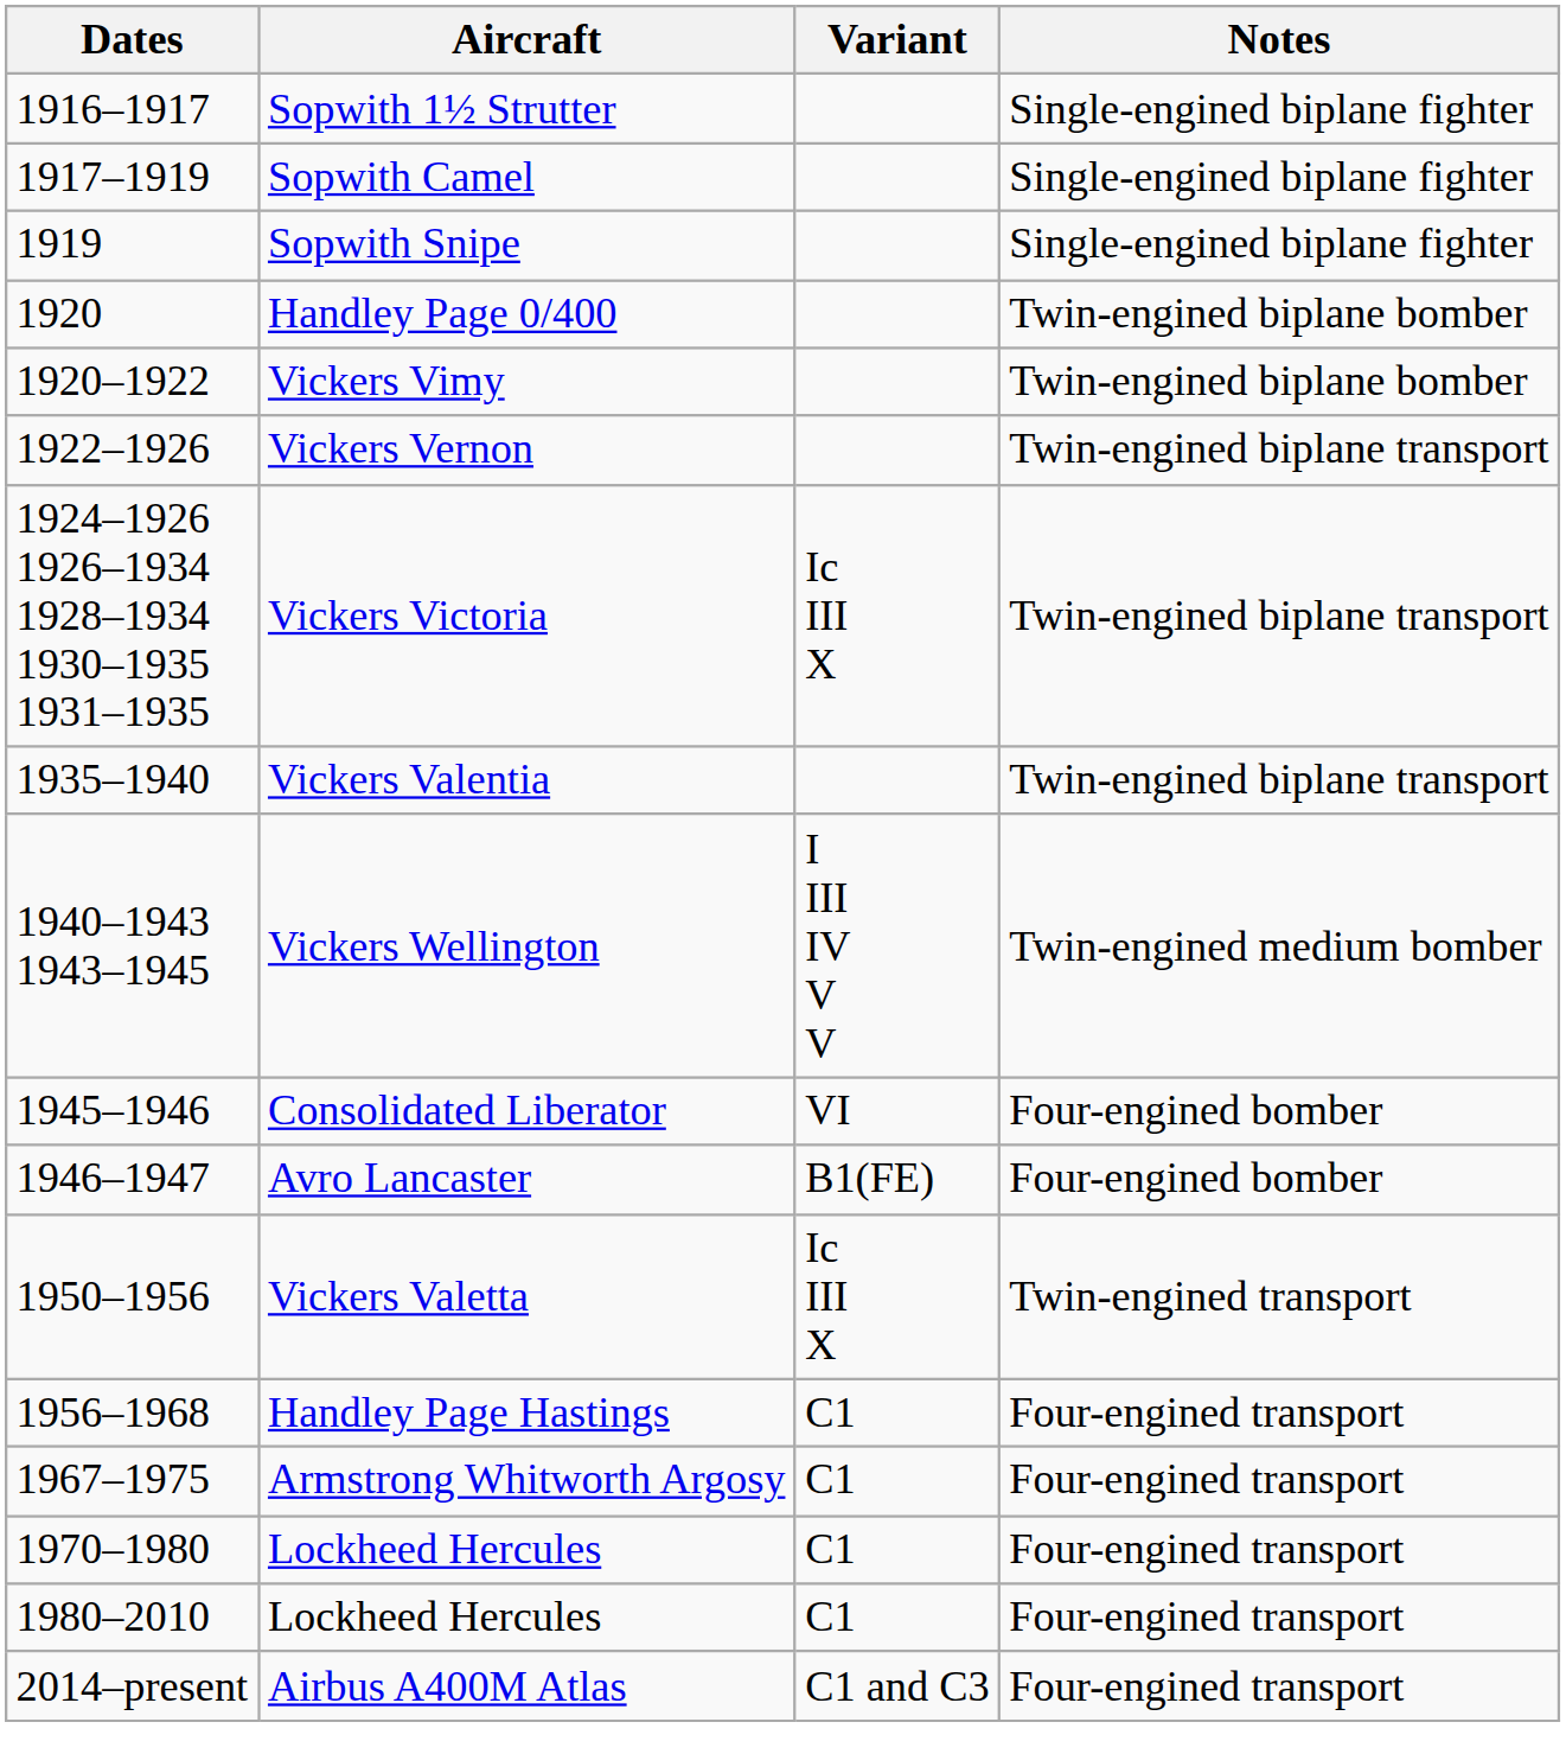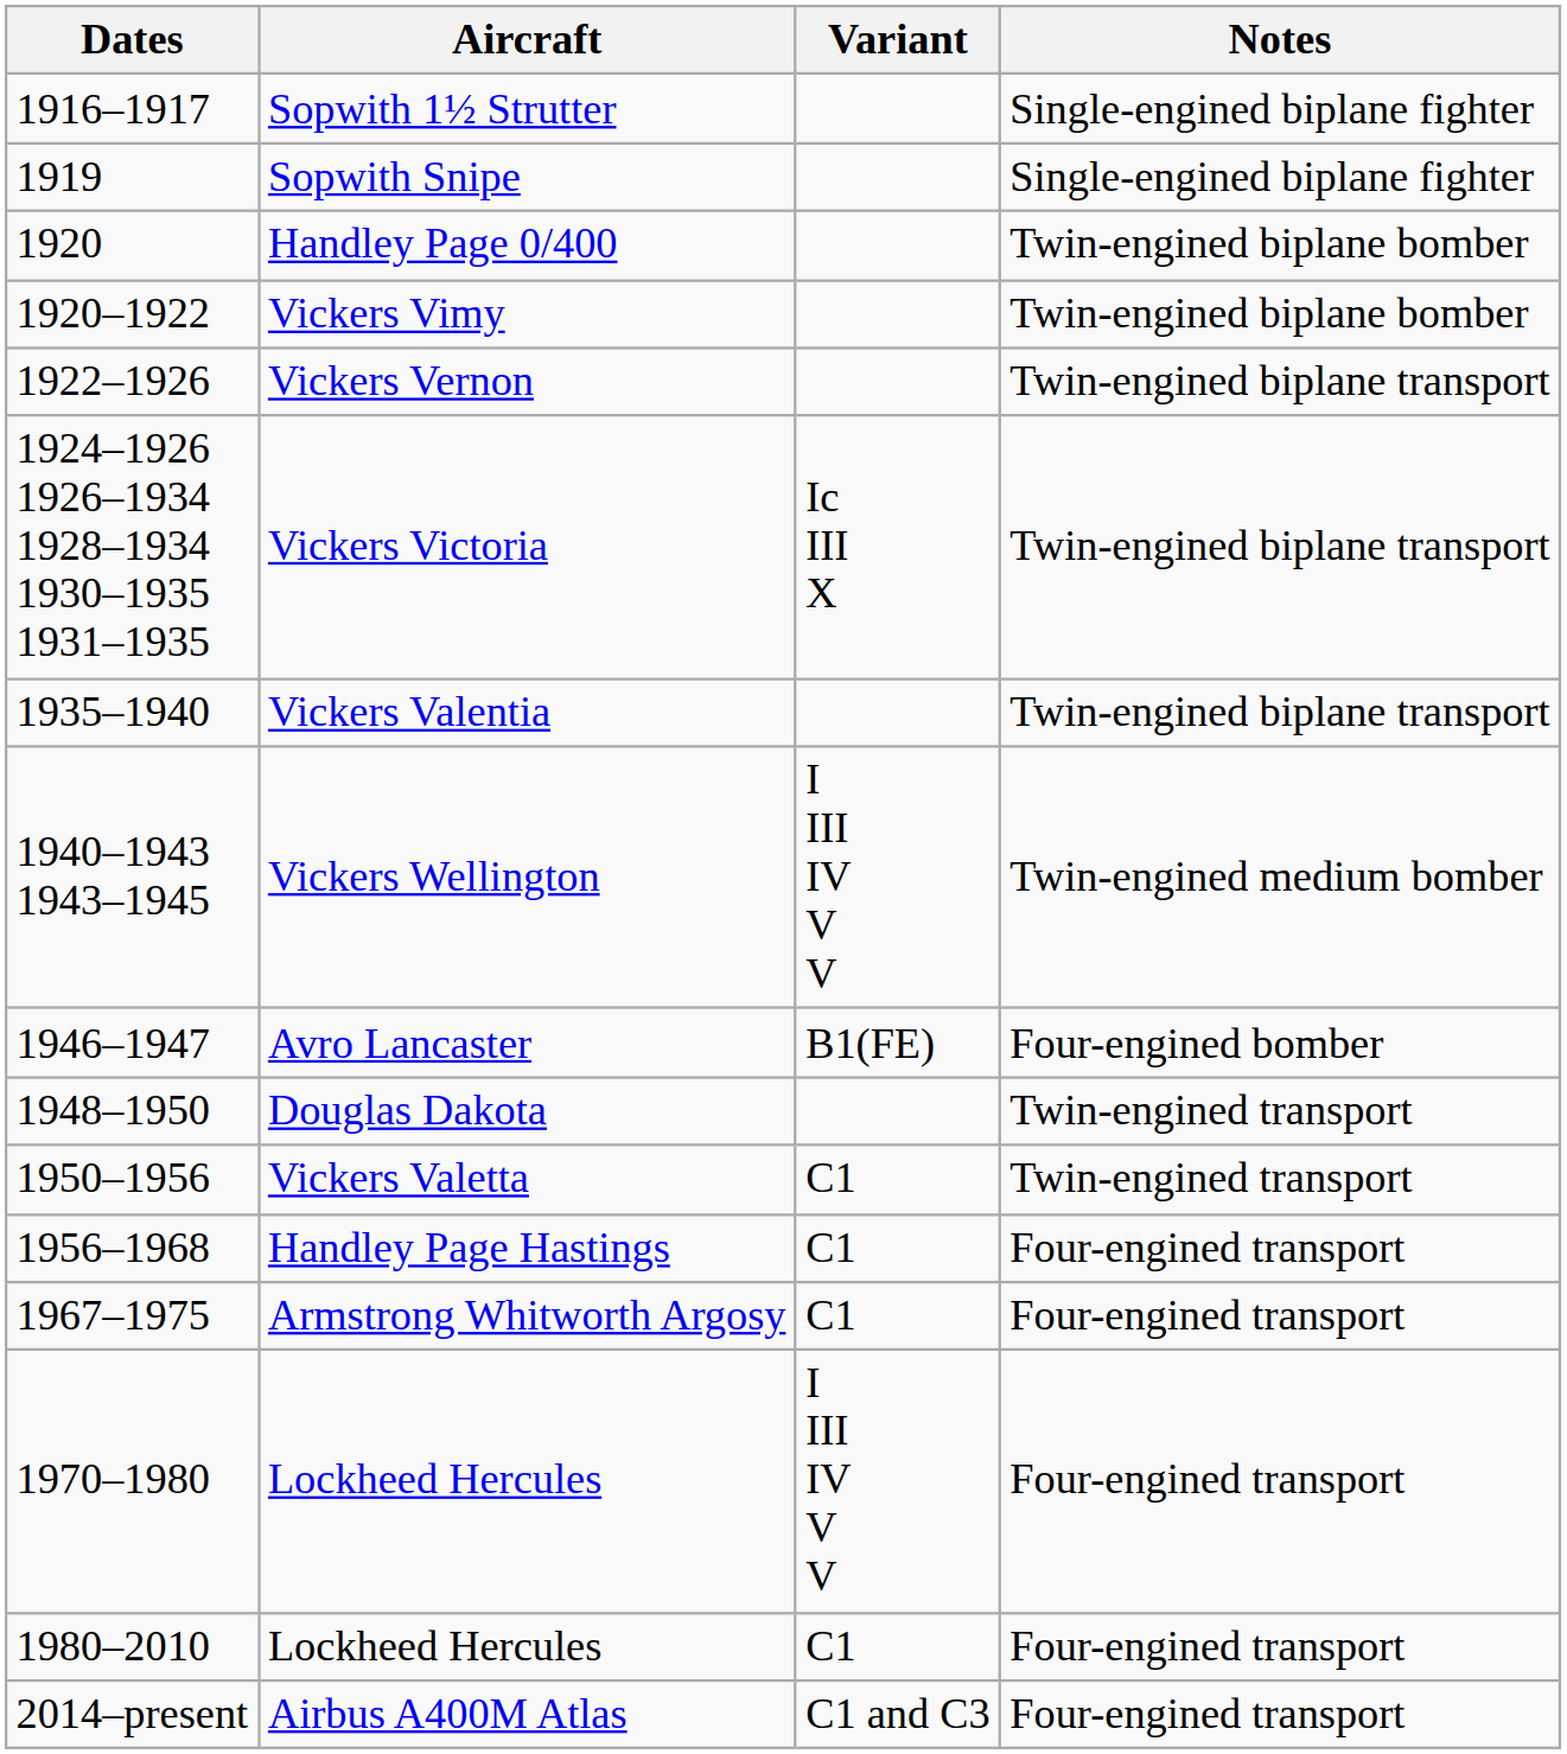 <table class="wikitable">
 <tr>
 <th>Dates</th>
 <th>Aircraft</th>
 <th>Variant</th>
 <th>Notes</th>
 </tr>
 <tr>
 <td>1916–1917</td>
 <td><a href='#'>Sopwith 1½ Strutter</a></td>
-<td></td>
-<td>Single-engined biplane fighter</td>
-</tr>
-<tr>
-<td>1917–1919</td>
-<td><a href='#'>Sopwith Camel</a></td>
 <td></td>
 <td>Single-engined biplane fighter</td>
 </tr>
 <tr>
 <td>1919</td>
 <td><a href='#'>Sopwith Snipe</a></td>
 <td></td>
 <td>Single-engined biplane fighter</td>
 </tr>
 <tr>
 <td>1920</td>
 <td><a href='#'>Handley Page 0/400</a></td>
 <td></td>
 <td>Twin-engined biplane bomber</td>
 </tr>
 <tr>
 <td>1920–1922</td>
 <td><a href='#'>Vickers Vimy</a></td>
 <td></td>
 <td>Twin-engined biplane bomber</td>
 </tr>
 <tr>
 <td>1922–1926</td>
 <td><a href='#'>Vickers Vernon</a></td>
 <td></td>
 <td>Twin-engined biplane transport</td>
 </tr>
 <tr>
 <td>1924–1926<br>1926–1934<br>1928–1934<br>1930–1935<br>1931–1935</td>
 <td><a href='#'>Vickers Victoria</a></td>
 <td>Ic<br>III<br>X</td>
 <td>Twin-engined biplane transport</td>
 </tr>
 <tr>
 <td>1935–1940</td>
 <td><a href='#'>Vickers Valentia</a></td>
 <td></td>
 <td>Twin-engined biplane transport</td>
 </tr>
 <tr>
 <td>1940–1943<br>1943–1945</td>
 <td><a href='#'>Vickers Wellington</a></td>
 <td>I<br>III<br>IV<br>V<br>V</td>
 <td>Twin-engined medium bomber</td>
 </tr>
 <tr>
-<td>1945–1946</td>
-<td><a href='#'>Consolidated Liberator</a></td>
-<td>VI</td>
-<td>Four-engined bomber</td>
-</tr>
-<tr>
 <td>1946–1947</td>
 <td><a href='#'>Avro Lancaster</a></td>
 <td>B1(FE)</td>
 <td>Four-engined bomber</td>
 </tr>
 <tr>
+<td>1948–1950</td>
+<td><a href='#'>Douglas Dakota</a></td>
+<td></td>
+<td>Twin-engined transport</td>
+</tr>
+<tr>
 <td>1950–1956</td>
 <td><a href='#'>Vickers Valetta</a></td>
-<td>Ic<br>III<br>X</td>
+<td>C1</td>
 <td>Twin-engined transport</td>
 </tr>
 <tr>
 <td>1956–1968</td>
 <td><a href='#'>Handley Page Hastings</a></td>
 <td>C1</td>
 <td>Four-engined transport</td>
 </tr>
 <tr>
 <td>1967–1975</td>
 <td><a href='#'>Armstrong Whitworth Argosy</a></td>
 <td>C1</td>
 <td>Four-engined transport</td>
 </tr>
 <tr>
 <td>1970–1980</td>
 <td><a href='#'>Lockheed Hercules</a></td>
-<td>C1</td>
+<td>I<br>III<br>IV<br>V<br>V</td>
 <td>Four-engined transport</td>
 </tr>
 <tr>
 <td>1980–2010</td>
 <td>Lockheed Hercules</td>
 <td>C1</td>
 <td>Four-engined transport</td>
 </tr>
 <tr>
 <td>2014–present</td>
 <td><a href='#'>Airbus A400M Atlas</a></td>
 <td>C1 and C3</td>
 <td>Four-engined transport</td>
 </tr>
 </table>
